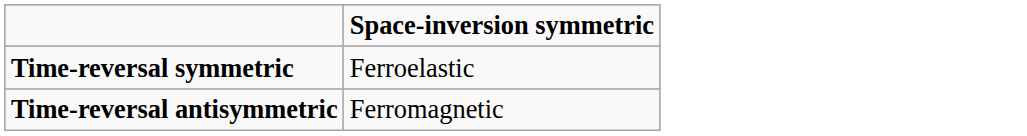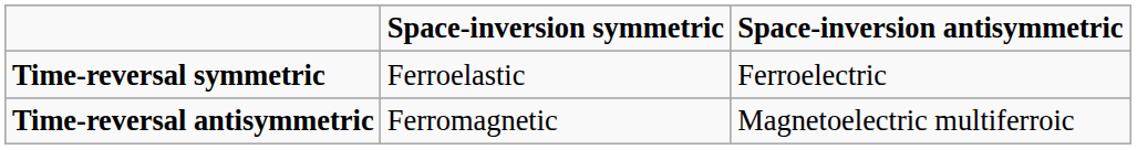 <table class="wikitable">
 <tr>
 <td></td>
 <td><strong>Space-inversion symmetric</strong></td>
+<td><strong>Space-inversion antisymmetric</strong></td>
 </tr>
 <tr>
 <td><strong>Time-reversal symmetric</strong></td>
 <td>Ferroelastic</td>
+<td>Ferroelectric</td>
 </tr>
 <tr>
 <td><strong>Time-reversal antisymmetric</strong></td>
 <td>Ferromagnetic</td>
+<td>Magnetoelectric multiferroic</td>
 </tr>
 </table>
